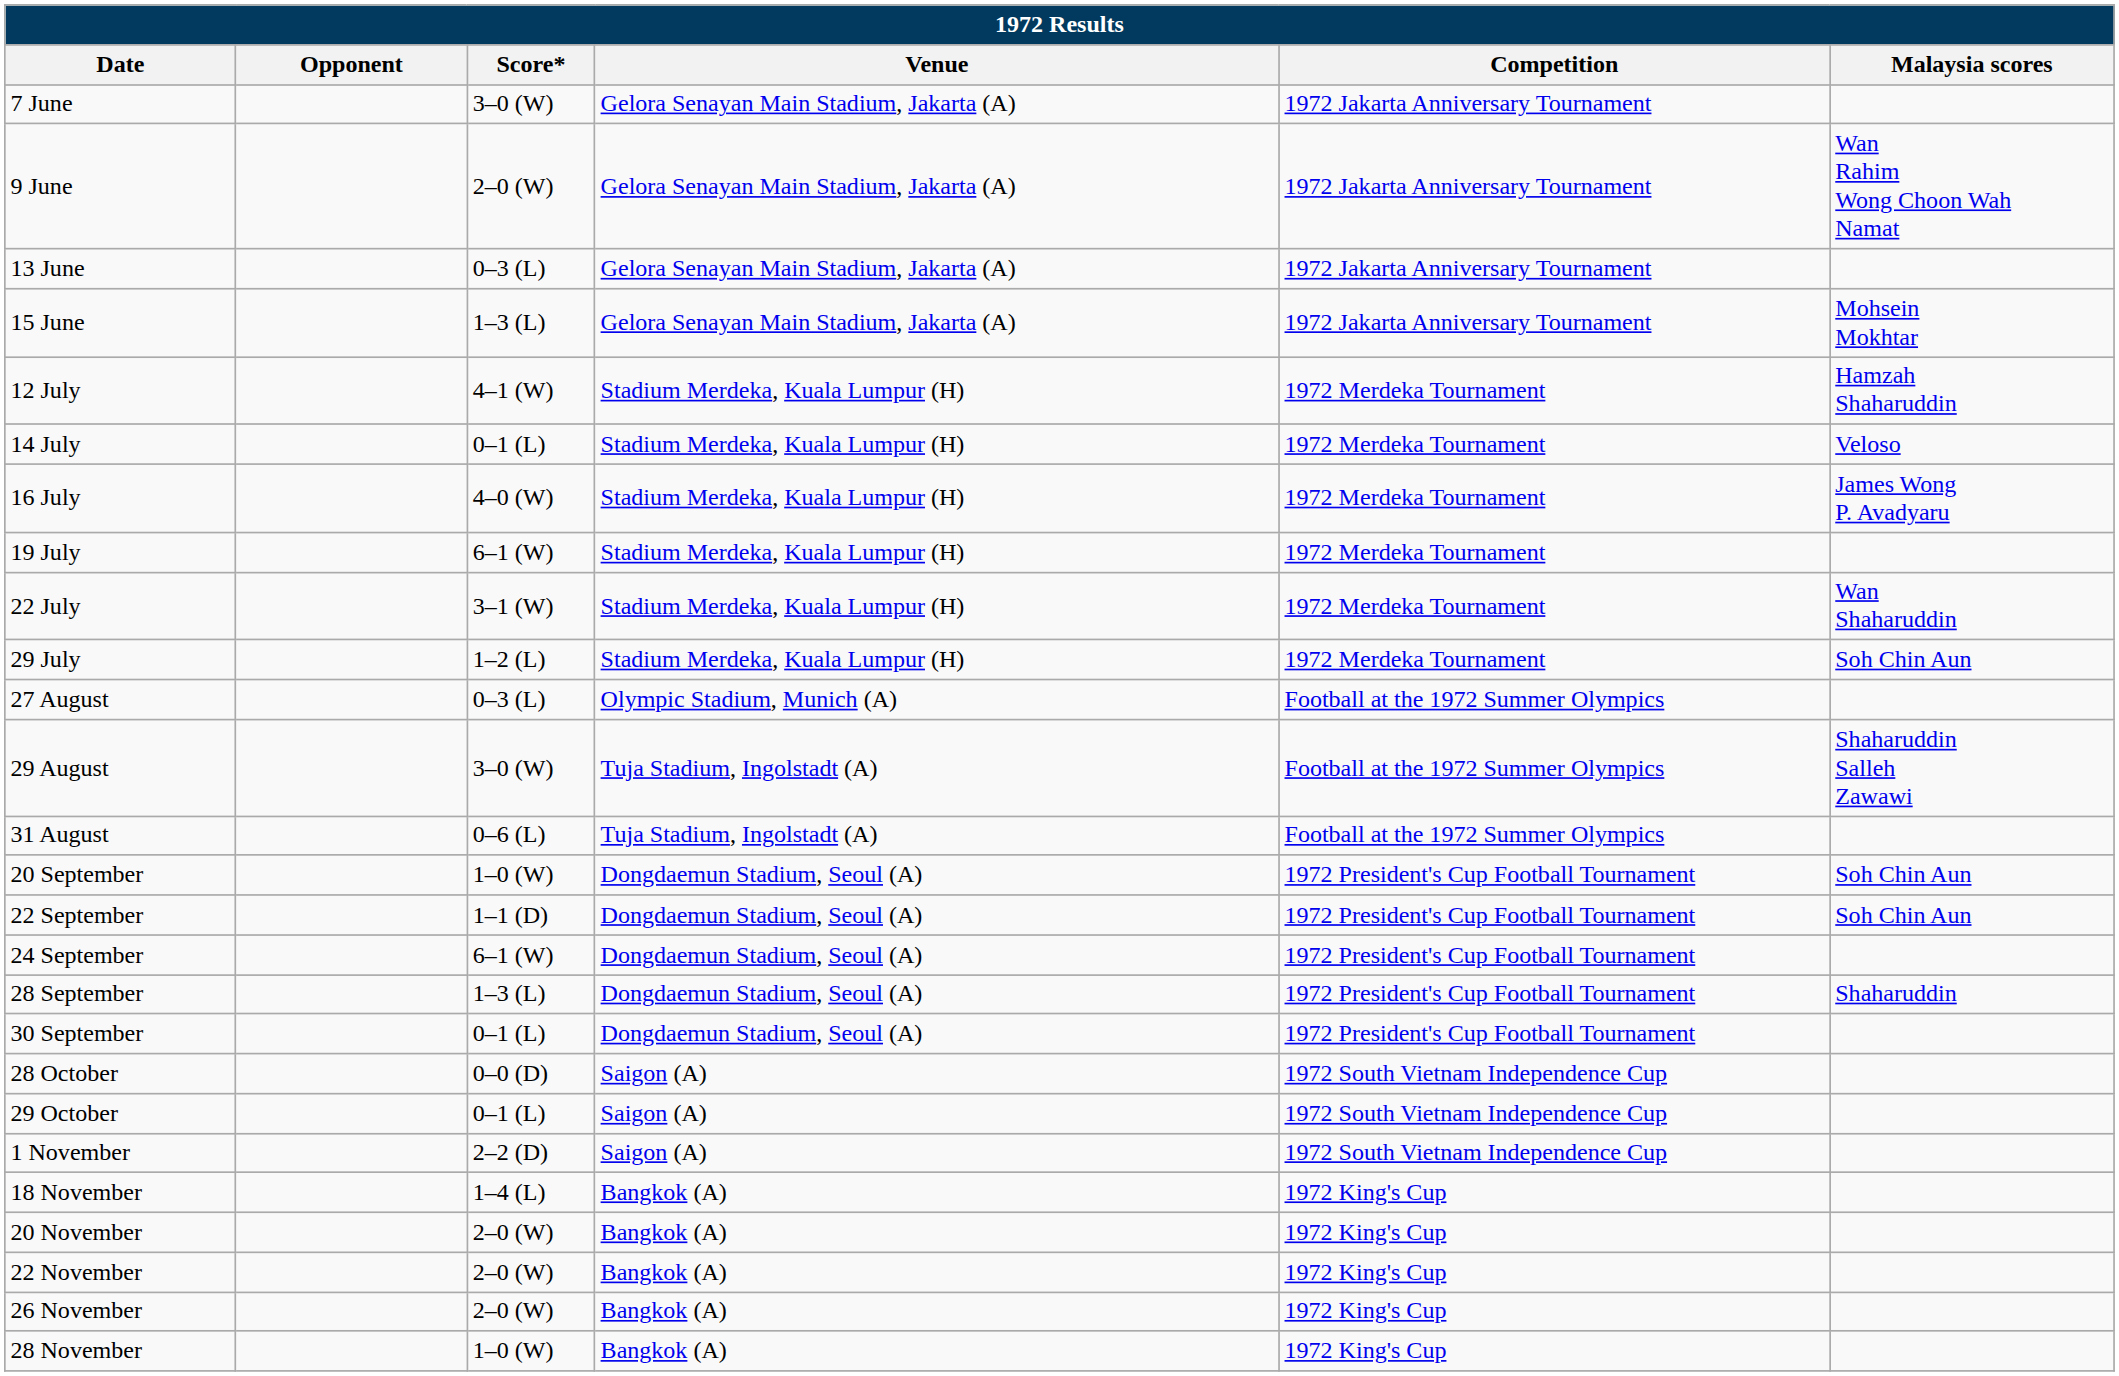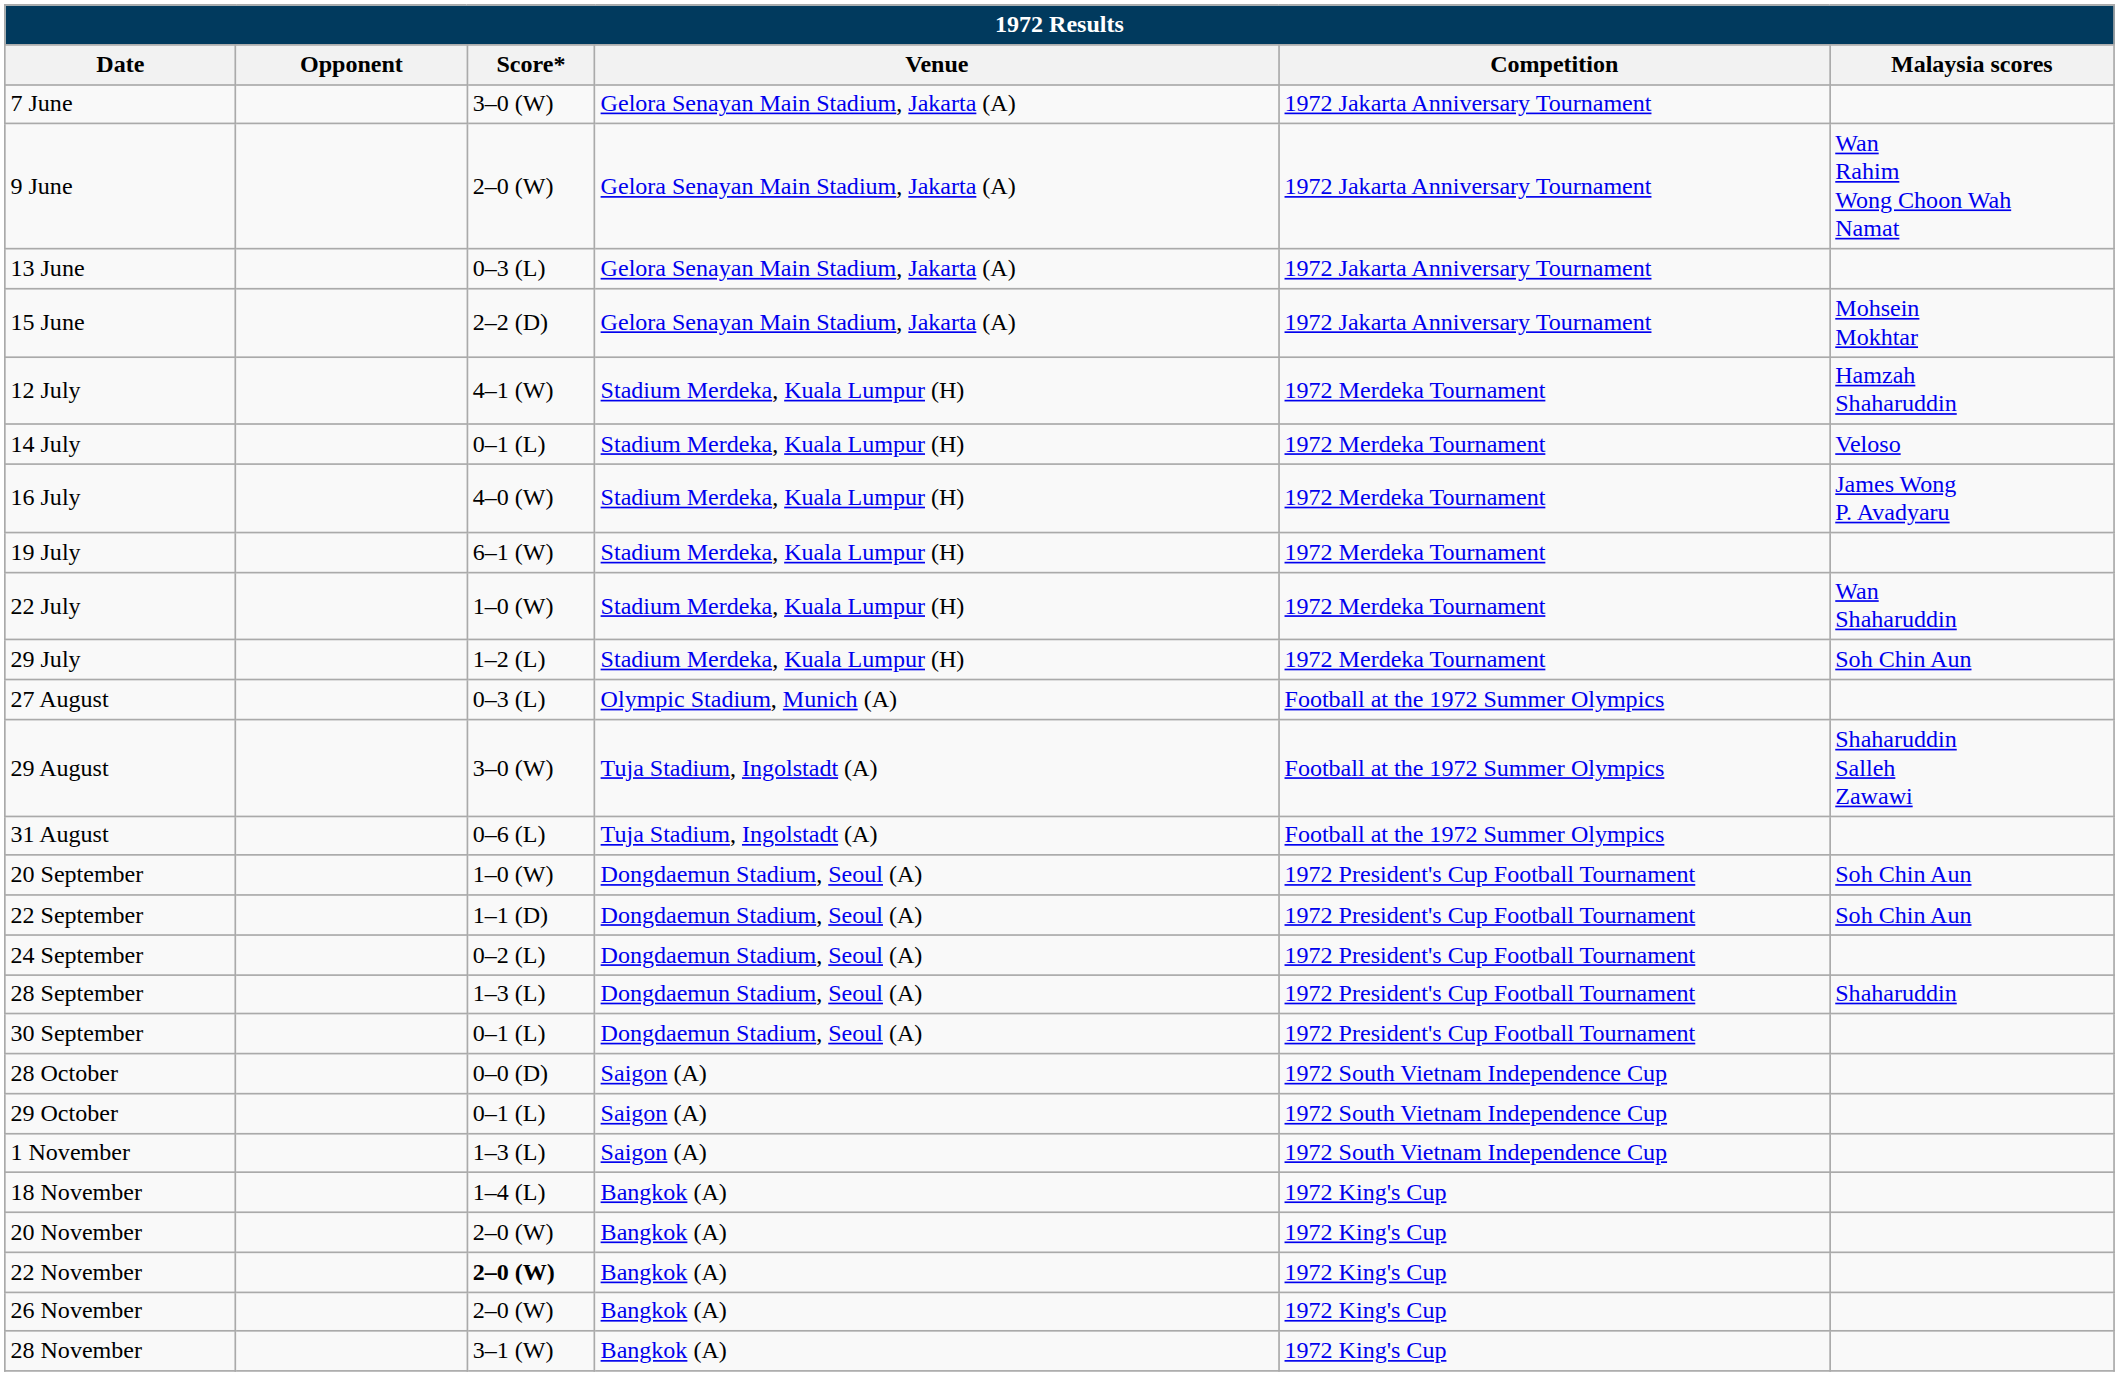 <table class="wikitable" width=100% style="text-align:left;font-size:90%;">
 <tr>
 <th colspan=9 style="background: #013A5E; color: #FFFFFF;">1972 Results</th>
 </tr>
 <tr>
 <th width=80>Date</th>
 <th width=80>Opponent</th>
 <th width=20>Score*</th>
 <th width=250>Venue</th>
 <th width=200>Competition</th>
 <th width=100>Malaysia scores</th>
 </tr>
 <tr>
 <td>7 June</td>
 <td></td>
 <td>3–0 (W)</td>
 <td><a href='#'>Gelora Senayan Main Stadium</a>, <a href='#'>Jakarta</a> (A)</td>
 <td><a href='#'>1972 Jakarta Anniversary Tournament</a></td>
 <td></td>
 </tr>
 <tr>
 <td>9 June</td>
 <td></td>
 <td>2–0 (W)</td>
 <td><a href='#'>Gelora Senayan Main Stadium</a>, <a href='#'>Jakarta</a> (A)</td>
 <td><a href='#'>1972 Jakarta Anniversary Tournament</a></td>
 <td><a href='#'>Wan</a> <br><a href='#'>Rahim</a> <br><a href='#'>Wong Choon Wah</a> <br><a href='#'>Namat</a> </td>
 </tr>
 <tr>
 <td>13 June</td>
 <td></td>
 <td>0–3 (L)</td>
 <td><a href='#'>Gelora Senayan Main Stadium</a>, <a href='#'>Jakarta</a> (A)</td>
 <td><a href='#'>1972 Jakarta Anniversary Tournament</a></td>
 <td></td>
 </tr>
 <tr>
 <td>15 June</td>
 <td></td>
-<td>1–3 (L)</td>
+<td>2–2 (D)</td>
 <td><a href='#'>Gelora Senayan Main Stadium</a>, <a href='#'>Jakarta</a> (A)</td>
 <td><a href='#'>1972 Jakarta Anniversary Tournament</a></td>
 <td><a href='#'>Mohsein</a> <br><a href='#'>Mokhtar</a> </td>
 </tr>
 <tr>
 <td>12 July</td>
 <td></td>
 <td>4–1 (W)</td>
 <td><a href='#'>Stadium Merdeka</a>, <a href='#'>Kuala Lumpur</a> (H)</td>
 <td><a href='#'>1972 Merdeka Tournament</a></td>
 <td><a href='#'>Hamzah</a> <br><a href='#'>Shaharuddin</a> </td>
 </tr>
 <tr>
 <td>14 July</td>
 <td></td>
 <td>0–1 (L)</td>
 <td><a href='#'>Stadium Merdeka</a>, <a href='#'>Kuala Lumpur</a> (H)</td>
 <td><a href='#'>1972 Merdeka Tournament</a></td>
 <td><a href='#'>Veloso</a> </td>
 </tr>
 <tr>
 <td>16 July</td>
 <td></td>
 <td>4–0 (W)</td>
 <td><a href='#'>Stadium Merdeka</a>, <a href='#'>Kuala Lumpur</a> (H)</td>
 <td><a href='#'>1972 Merdeka Tournament</a></td>
 <td><a href='#'>James Wong</a> <br><a href='#'>P. Avadyaru</a> </td>
 </tr>
 <tr>
 <td>19 July</td>
 <td></td>
 <td>6–1 (W)</td>
 <td><a href='#'>Stadium Merdeka</a>, <a href='#'>Kuala Lumpur</a> (H)</td>
 <td><a href='#'>1972 Merdeka Tournament</a></td>
 <td></td>
 </tr>
 <tr>
 <td>22 July</td>
 <td></td>
-<td>3–1 (W)</td>
+<td>1–0 (W)</td>
 <td><a href='#'>Stadium Merdeka</a>, <a href='#'>Kuala Lumpur</a> (H)</td>
 <td><a href='#'>1972 Merdeka Tournament</a></td>
 <td><a href='#'>Wan</a> <br><a href='#'>Shaharuddin</a> </td>
 </tr>
 <tr>
 <td>29 July</td>
 <td></td>
 <td>1–2 (L)</td>
 <td><a href='#'>Stadium Merdeka</a>, <a href='#'>Kuala Lumpur</a> (H)</td>
 <td><a href='#'>1972 Merdeka Tournament</a></td>
 <td><a href='#'>Soh Chin Aun</a> </td>
 </tr>
 <tr>
 <td>27 August</td>
 <td></td>
 <td>0–3 (L)</td>
 <td><a href='#'>Olympic Stadium</a>, <a href='#'>Munich</a> (A)</td>
 <td><a href='#'>Football at the 1972 Summer Olympics</a></td>
 <td></td>
 </tr>
 <tr>
 <td>29 August</td>
 <td></td>
 <td>3–0 (W)</td>
 <td><a href='#'>Tuja Stadium</a>, <a href='#'>Ingolstadt</a> (A)</td>
 <td><a href='#'>Football at the 1972 Summer Olympics</a></td>
 <td><a href='#'>Shaharuddin</a> <br><a href='#'>Salleh</a> <br><a href='#'>Zawawi</a> </td>
 </tr>
 <tr>
 <td>31 August</td>
 <td></td>
 <td>0–6 (L)</td>
 <td><a href='#'>Tuja Stadium</a>, <a href='#'>Ingolstadt</a> (A)</td>
 <td><a href='#'>Football at the 1972 Summer Olympics</a></td>
 <td></td>
 </tr>
 <tr>
 <td>20 September</td>
 <td></td>
 <td>1–0 (W)</td>
 <td><a href='#'>Dongdaemun Stadium</a>, <a href='#'>Seoul</a> (A)</td>
 <td><a href='#'>1972 President's Cup Football Tournament</a></td>
 <td><a href='#'>Soh Chin Aun</a> </td>
 </tr>
 <tr>
 <td>22 September</td>
 <td></td>
 <td>1–1 (D)</td>
 <td><a href='#'>Dongdaemun Stadium</a>, <a href='#'>Seoul</a> (A)</td>
 <td><a href='#'>1972 President's Cup Football Tournament</a></td>
 <td><a href='#'>Soh Chin Aun</a> </td>
 </tr>
 <tr>
 <td>24 September</td>
 <td></td>
-<td>6–1 (W)</td>
+<td>0–2 (L)</td>
 <td><a href='#'>Dongdaemun Stadium</a>, <a href='#'>Seoul</a> (A)</td>
 <td><a href='#'>1972 President's Cup Football Tournament</a></td>
 <td></td>
 </tr>
 <tr>
 <td>28 September</td>
 <td></td>
 <td>1–3 (L)</td>
 <td><a href='#'>Dongdaemun Stadium</a>, <a href='#'>Seoul</a> (A)</td>
 <td><a href='#'>1972 President's Cup Football Tournament</a></td>
 <td><a href='#'>Shaharuddin</a> </td>
 </tr>
 <tr>
 <td>30 September</td>
 <td></td>
 <td>0–1 (L)</td>
 <td><a href='#'>Dongdaemun Stadium</a>, <a href='#'>Seoul</a> (A)</td>
 <td><a href='#'>1972 President's Cup Football Tournament</a></td>
 <td></td>
 </tr>
 <tr>
 <td>28 October</td>
 <td></td>
 <td>0–0 (D)</td>
 <td><a href='#'>Saigon</a> (A)</td>
 <td><a href='#'>1972 South Vietnam Independence Cup</a></td>
 <td></td>
 </tr>
 <tr>
 <td>29 October</td>
 <td></td>
 <td>0–1 (L)</td>
 <td><a href='#'>Saigon</a> (A)</td>
 <td><a href='#'>1972 South Vietnam Independence Cup</a></td>
 <td></td>
 </tr>
 <tr>
 <td>1 November</td>
 <td></td>
-<td>2–2 (D)</td>
+<td>1–3 (L)</td>
 <td><a href='#'>Saigon</a> (A)</td>
 <td><a href='#'>1972 South Vietnam Independence Cup</a></td>
 <td></td>
 </tr>
 <tr>
 <td>18 November</td>
 <td></td>
 <td>1–4 (L)</td>
 <td><a href='#'>Bangkok</a> (A)</td>
 <td><a href='#'>1972 King's Cup</a></td>
 <td></td>
 </tr>
 <tr>
 <td>20 November</td>
 <td></td>
 <td>2–0 (W)</td>
 <td><a href='#'>Bangkok</a> (A)</td>
 <td><a href='#'>1972 King's Cup</a></td>
 <td></td>
 </tr>
 <tr>
 <td>22 November</td>
 <td></td>
-<td>2–0 (W)</td>
+<td><strong>2–0 (W)</strong></td>
 <td><a href='#'>Bangkok</a> (A)</td>
 <td><a href='#'>1972 King's Cup</a></td>
 <td></td>
 </tr>
 <tr>
 <td>26 November</td>
 <td></td>
 <td>2–0 (W)</td>
 <td><a href='#'>Bangkok</a> (A)</td>
 <td><a href='#'>1972 King's Cup</a></td>
 <td></td>
 </tr>
 <tr>
 <td>28 November</td>
 <td></td>
-<td>1–0 (W)</td>
+<td>3–1 (W)</td>
 <td><a href='#'>Bangkok</a> (A)</td>
 <td><a href='#'>1972 King's Cup</a></td>
 <td></td>
 </tr>
 </table>
